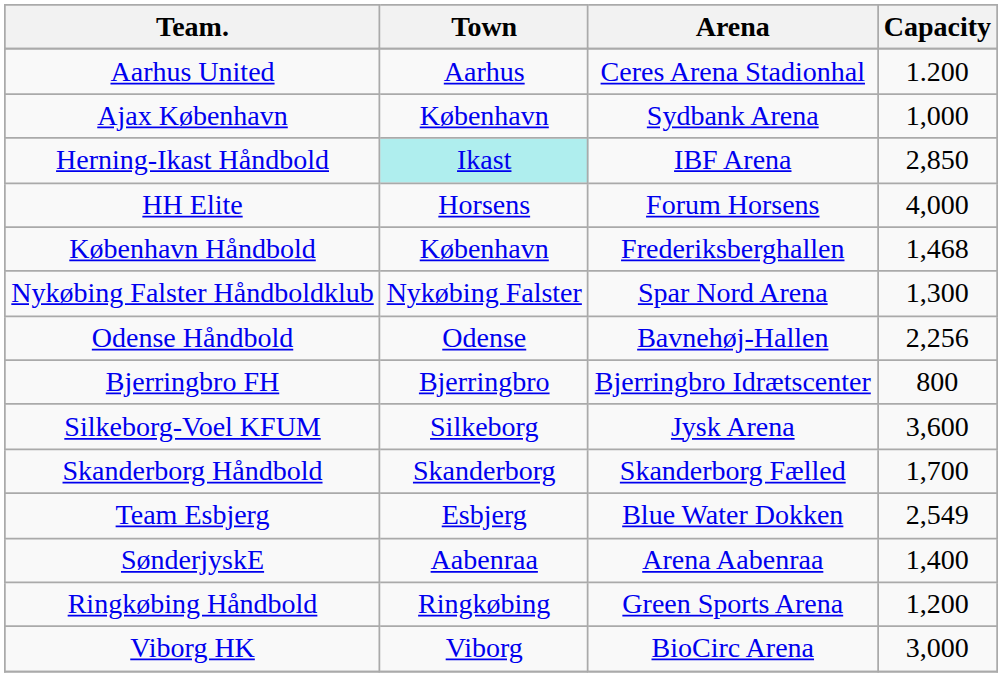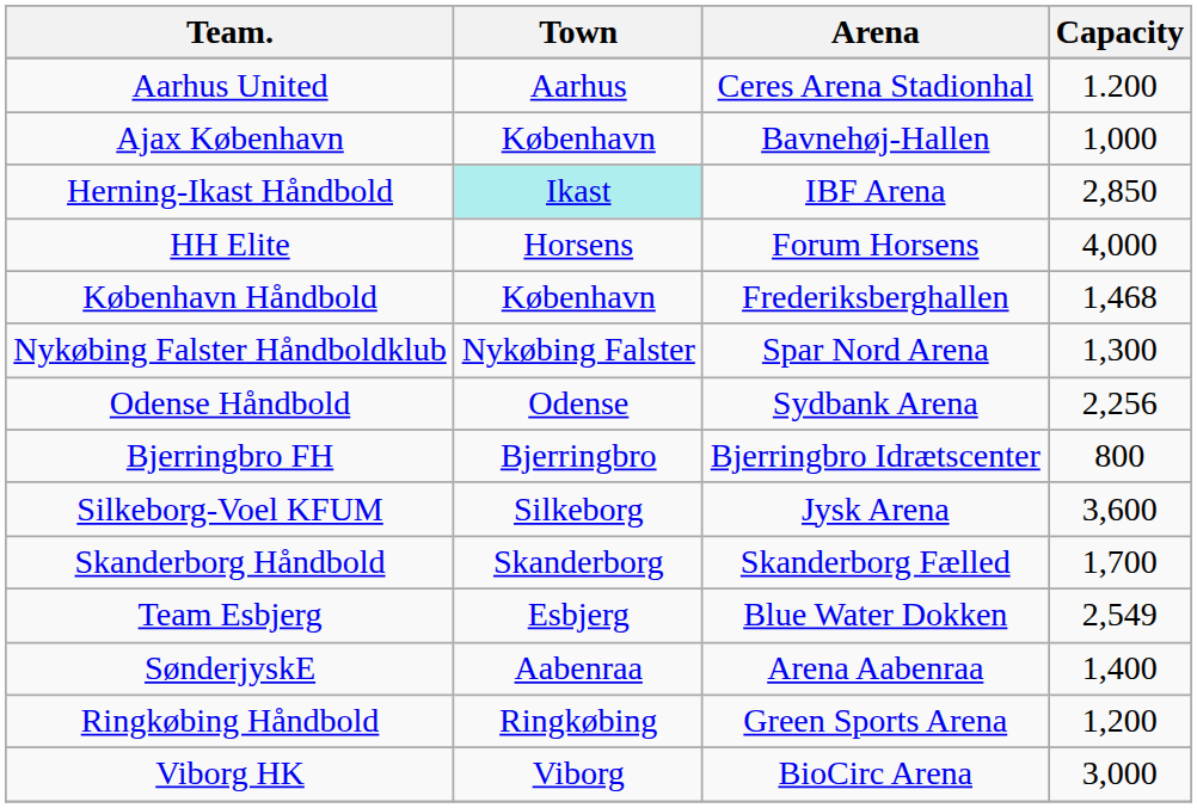 <table class="wikitable" style="text-align: center;">
 <tr>
 <th valign=center>Team.</th>
 <th>Town</th>
 <th>Arena</th>
 <th>Capacity</th>
 </tr>
 <tr>
 </tr>
 <tr>
 <td><a href='#'>Aarhus United</a></td>
 <td><a href='#'>Aarhus</a></td>
 <td><a href='#'>Ceres Arena Stadionhal</a></td>
 <td>1.200</td>
 </tr>
 <tr>
 <td><a href='#'>Ajax København</a></td>
 <td><a href='#'>København</a></td>
-<td><a href='#'>Sydbank Arena</a></td>
+<td><a href='#'>Bavnehøj-Hallen</a></td>
 <td>1,000</td>
 </tr>
 <tr>
 <td><a href='#'>Herning-Ikast Håndbold</a></td>
 <td style="background: paleturquoise;"><a href='#'>Ikast</a></td>
 <td><a href='#'>IBF Arena</a></td>
 <td>2,850</td>
 </tr>
 <tr>
 <td><a href='#'>HH Elite</a></td>
 <td><a href='#'>Horsens</a></td>
 <td><a href='#'>Forum Horsens</a></td>
 <td>4,000</td>
 </tr>
 <tr>
 <td><a href='#'>København Håndbold</a></td>
 <td><a href='#'>København</a></td>
 <td><a href='#'>Frederiksberghallen</a></td>
 <td>1,468</td>
 </tr>
 <tr>
 <td><a href='#'>Nykøbing Falster Håndboldklub</a></td>
 <td><a href='#'>Nykøbing Falster</a></td>
 <td><a href='#'>Spar Nord Arena</a></td>
 <td>1,300</td>
 </tr>
 <tr>
 <td><a href='#'>Odense Håndbold</a></td>
 <td><a href='#'>Odense</a></td>
-<td><a href='#'>Bavnehøj-Hallen</a></td>
+<td><a href='#'>Sydbank Arena</a></td>
 <td>2,256</td>
 </tr>
 <tr>
 <td><a href='#'>Bjerringbro FH</a></td>
 <td><a href='#'>Bjerringbro</a></td>
 <td><a href='#'>Bjerringbro Idrætscenter</a></td>
 <td>800</td>
 </tr>
 <tr>
 <td><a href='#'>Silkeborg-Voel KFUM</a></td>
 <td><a href='#'>Silkeborg</a></td>
 <td><a href='#'>Jysk Arena</a></td>
 <td>3,600</td>
 </tr>
 <tr>
 <td><a href='#'>Skanderborg Håndbold</a></td>
 <td><a href='#'>Skanderborg</a></td>
 <td><a href='#'>Skanderborg Fælled</a></td>
 <td>1,700</td>
 </tr>
 <tr>
 <td><a href='#'>Team Esbjerg</a></td>
 <td><a href='#'>Esbjerg</a></td>
 <td><a href='#'>Blue Water Dokken</a></td>
 <td>2,549</td>
 </tr>
 <tr>
 <td><a href='#'>SønderjyskE</a></td>
 <td><a href='#'>Aabenraa</a></td>
 <td><a href='#'>Arena Aabenraa</a></td>
 <td>1,400</td>
 </tr>
 <tr>
 <td><a href='#'>Ringkøbing Håndbold</a></td>
 <td><a href='#'>Ringkøbing</a></td>
 <td><a href='#'>Green Sports Arena</a></td>
 <td>1,200</td>
 </tr>
 <tr>
 <td><a href='#'>Viborg HK</a></td>
 <td><a href='#'>Viborg</a></td>
 <td><a href='#'>BioCirc Arena</a></td>
 <td>3,000</td>
 </tr>
 <tr>
 </tr>
 </table>
